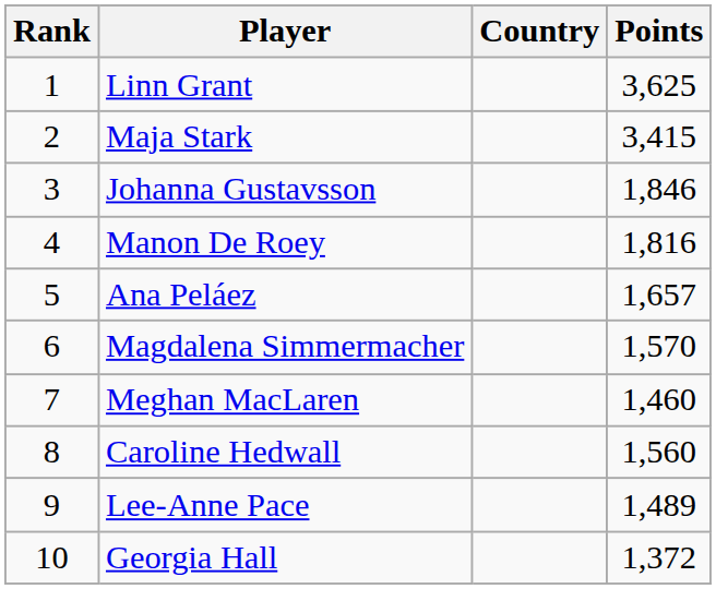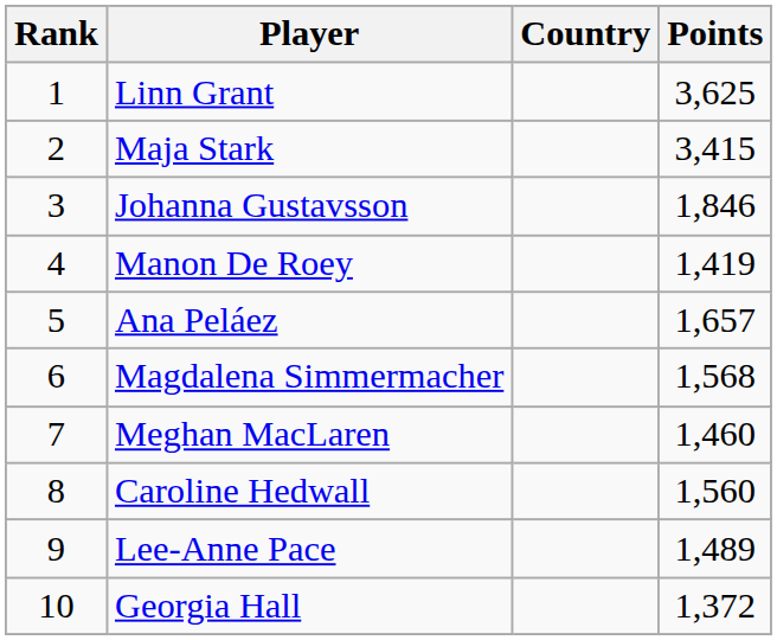 <table class="wikitable">
 <tr>
 <th>Rank</th>
 <th>Player</th>
 <th>Country</th>
 <th>Points</th>
 </tr>
 <tr>
 <td align=center>1</td>
 <td><a href='#'>Linn Grant</a></td>
 <td></td>
 <td align=center>3,625</td>
 </tr>
 <tr>
 <td align=center>2</td>
 <td><a href='#'>Maja Stark</a></td>
 <td></td>
 <td align=center>3,415</td>
 </tr>
 <tr>
 <td align=center>3</td>
 <td><a href='#'>Johanna Gustavsson</a></td>
 <td></td>
 <td align=center>1,846</td>
 </tr>
 <tr>
 <td align=center>4</td>
 <td><a href='#'>Manon De Roey</a></td>
 <td></td>
-<td align=center>1,816</td>
+<td align=center>1,419</td>
 </tr>
 <tr>
 <td align=center>5</td>
 <td><a href='#'>Ana Peláez</a></td>
 <td></td>
 <td align=center>1,657</td>
 </tr>
 <tr>
 <td align=center>6</td>
 <td><a href='#'>Magdalena Simmermacher</a></td>
 <td></td>
-<td align=center>1,570</td>
+<td align=center>1,568</td>
 </tr>
 <tr>
 <td align=center>7</td>
 <td><a href='#'>Meghan MacLaren</a></td>
 <td></td>
 <td align=center>1,460</td>
 </tr>
 <tr>
 <td align=center>8</td>
 <td><a href='#'>Caroline Hedwall</a></td>
 <td></td>
 <td align=center>1,560</td>
 </tr>
 <tr>
 <td align=center>9</td>
 <td><a href='#'>Lee-Anne Pace</a></td>
 <td></td>
 <td align=center>1,489</td>
 </tr>
 <tr>
 <td align=center>10</td>
 <td><a href='#'>Georgia Hall</a></td>
 <td></td>
 <td align=center>1,372</td>
 </tr>
 </table>
